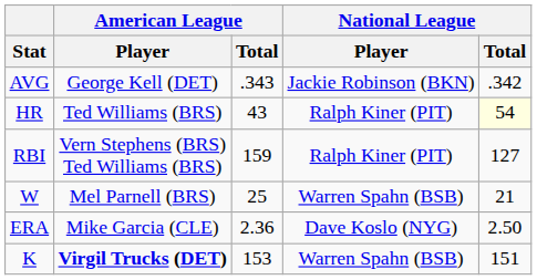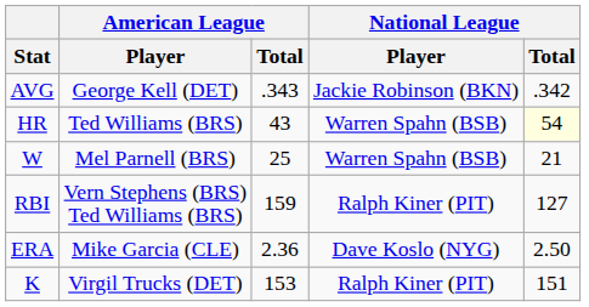 <table class="wikitable" style="text-align:center;">
 <tr>
 <th></th>
 <th colspan="2"><a href='#'>American League</a></th>
 <th colspan="2"><a href='#'>National League</a></th>
 </tr>
 <tr>
 <th>Stat</th>
 <th>Player</th>
 <th>Total</th>
 <th>Player</th>
 <th>Total</th>
 </tr>
 <tr>
 <td><a href='#'>AVG</a></td>
 <td><a href='#'>George Kell</a> (<a href='#'>DET</a>)</td>
 <td>.343</td>
 <td><a href='#'>Jackie Robinson</a> (<a href='#'>BKN</a>)</td>
 <td>.342</td>
 </tr>
 <tr>
 <td><a href='#'>HR</a></td>
 <td><a href='#'>Ted Williams</a> (<a href='#'>BRS</a>)</td>
 <td>43</td>
-<td><a href='#'>Ralph Kiner</a> (<a href='#'>PIT</a>)</td>
+<td><a href='#'>Warren Spahn</a> (<a href='#'>BSB</a>)</td>
 <td style="background: lightyellow;">54</td>
+</tr>
+<tr>
+<td><a href='#'>W</a></td>
+<td><a href='#'>Mel Parnell</a> (<a href='#'>BRS</a>)</td>
+<td>25</td>
+<td><a href='#'>Warren Spahn</a> (<a href='#'>BSB</a>)</td>
+<td>21</td>
 </tr>
 <tr>
 <td><a href='#'>RBI</a></td>
 <td><a href='#'>Vern Stephens</a> (<a href='#'>BRS</a>)<br><a href='#'>Ted Williams</a> (<a href='#'>BRS</a>)</td>
 <td>159</td>
 <td><a href='#'>Ralph Kiner</a> (<a href='#'>PIT</a>)</td>
 <td>127</td>
-</tr>
-<tr>
-<td><a href='#'>W</a></td>
-<td><a href='#'>Mel Parnell</a> (<a href='#'>BRS</a>)</td>
-<td>25</td>
-<td><a href='#'>Warren Spahn</a> (<a href='#'>BSB</a>)</td>
-<td>21</td>
 </tr>
 <tr>
 <td><a href='#'>ERA</a></td>
 <td><a href='#'>Mike Garcia</a> (<a href='#'>CLE</a>)</td>
 <td>2.36</td>
 <td><a href='#'>Dave Koslo</a> (<a href='#'>NYG</a>)</td>
 <td>2.50</td>
 </tr>
 <tr>
 <td><a href='#'>K</a></td>
-<td><strong><a href='#'>Virgil Trucks</a> (<a href='#'>DET</a>)</strong></td>
+<td><a href='#'>Virgil Trucks</a> (<a href='#'>DET</a>)</td>
 <td>153</td>
-<td><a href='#'>Warren Spahn</a> (<a href='#'>BSB</a>)</td>
+<td><a href='#'>Ralph Kiner</a> (<a href='#'>PIT</a>)</td>
 <td>151</td>
 </tr>
 </table>
